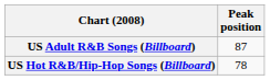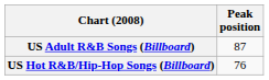 <table class="wikitable sortable plainrowheaders" style="text-align:center">
 <tr>
 <th scope="col">Chart (2008)</th>
 <th scope="col">Peak<br>position</th>
 </tr>
 <tr>
 <th scope="row">US <a href='#'>Adult R&B Songs</a> (<em><a href='#'>Billboard</a></em>)</th>
 <td>87</td>
 </tr>
 <tr>
 <th scope="row">US <a href='#'>Hot R&B/Hip-Hop Songs</a> (<em><a href='#'>Billboard</a></em>)</th>
-<td>78</td>
+<td>76</td>
 </tr>
 </table>
